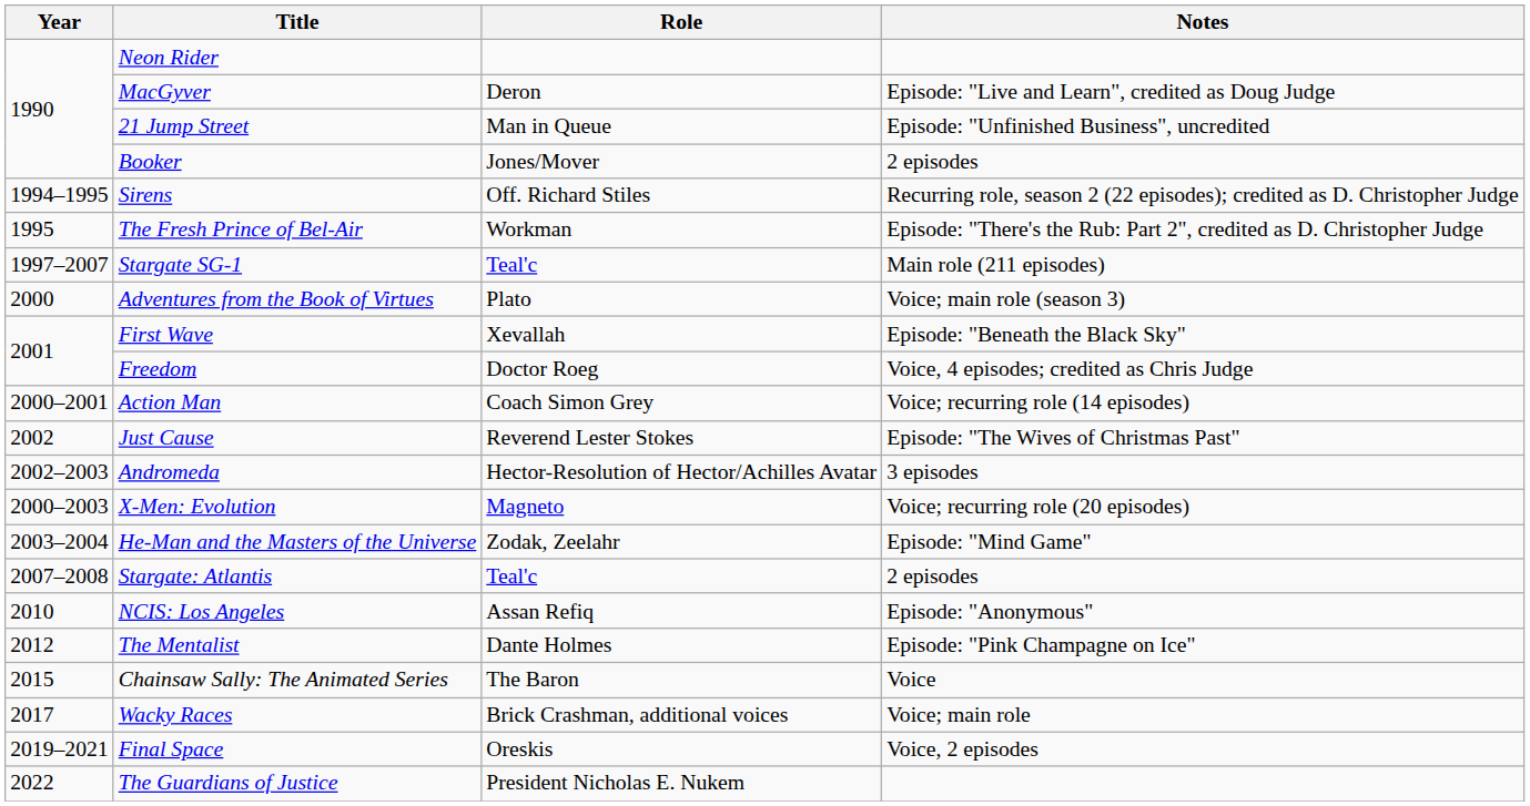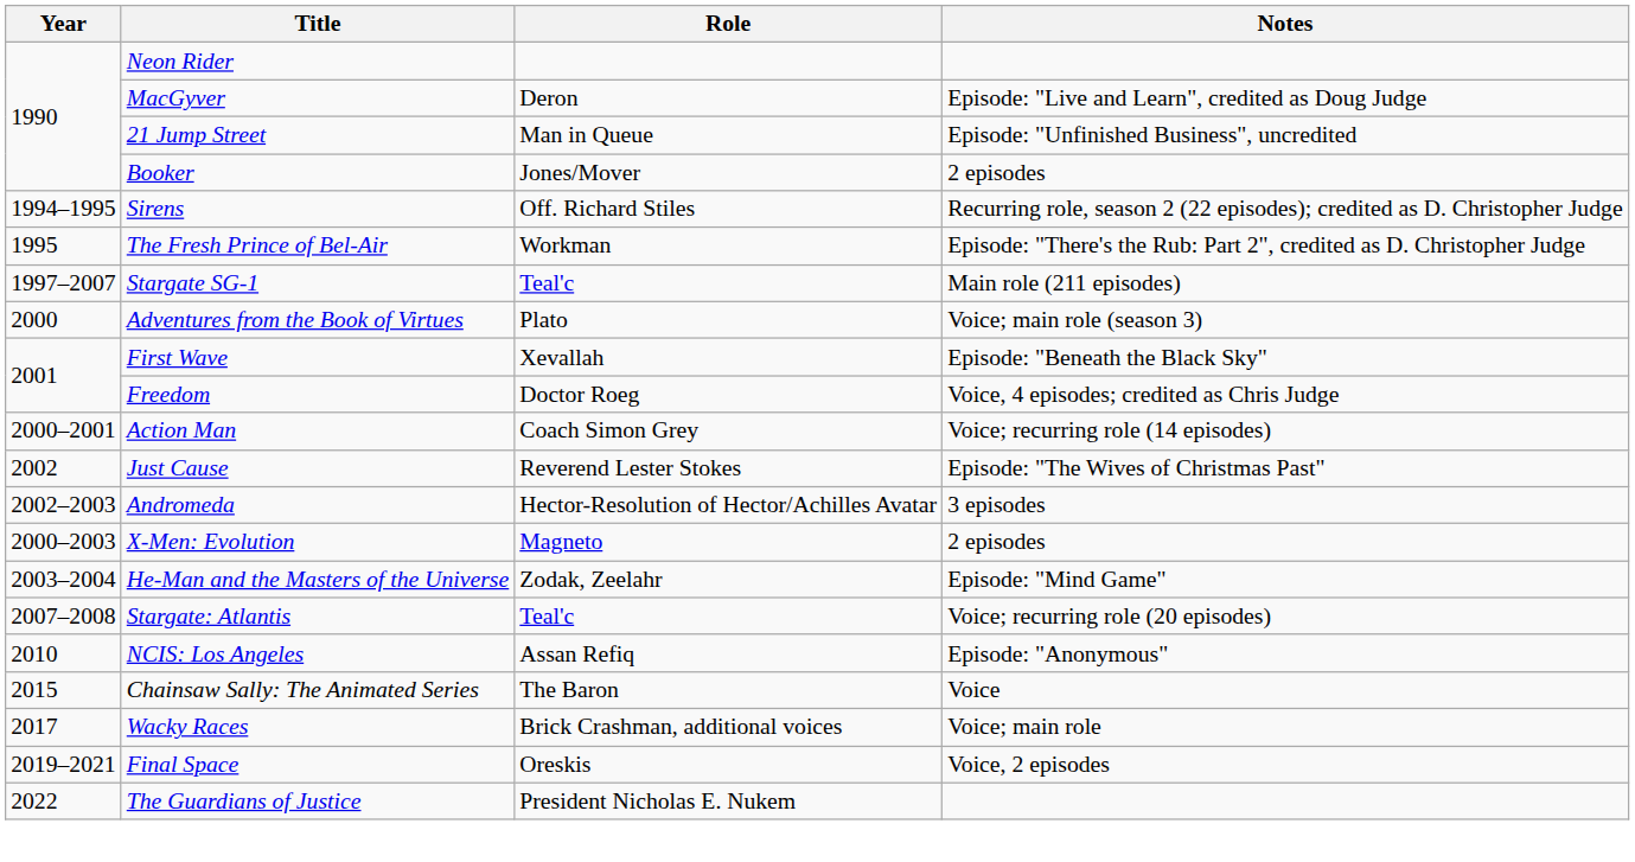 <table class="wikitable sortable">
 <tr>
 <th>Year</th>
 <th>Title</th>
 <th>Role</th>
 <th>Notes</th>
 </tr>
 <tr>
 <td rowspan="4">1990</td>
 <td><em><a href='#'>Neon Rider</a></em></td>
 <td></td>
 <td></td>
 </tr>
 <tr>
 <td><em><a href='#'>MacGyver</a></em></td>
 <td>Deron</td>
 <td>Episode: "Live and Learn", credited as Doug Judge</td>
 </tr>
 <tr>
 <td><em><a href='#'>21 Jump Street</a></em></td>
 <td>Man in Queue</td>
 <td>Episode: "Unfinished Business", uncredited</td>
 </tr>
 <tr>
 <td><em><a href='#'>Booker</a></em></td>
 <td>Jones/Mover</td>
 <td>2 episodes</td>
 </tr>
 <tr>
 <td>1994–1995</td>
 <td><em><a href='#'>Sirens</a></em></td>
 <td>Off. Richard Stiles</td>
 <td>Recurring role, season 2 (22 episodes); credited as D. Christopher Judge</td>
 </tr>
 <tr>
 <td>1995</td>
 <td data-sort-value="Fresh Prince of Bel-Air, The"><em><a href='#'>The Fresh Prince of Bel-Air</a></em></td>
 <td>Workman</td>
 <td>Episode: "There's the Rub: Part 2", credited as D. Christopher Judge</td>
 </tr>
 <tr>
 <td>1997–2007</td>
 <td><em><a href='#'>Stargate SG-1</a></em></td>
 <td><a href='#'>Teal'c</a></td>
 <td>Main role (211 episodes)</td>
 </tr>
 <tr>
 <td>2000</td>
 <td><em><a href='#'>Adventures from the Book of Virtues</a></em></td>
 <td>Plato</td>
 <td>Voice; main role (season 3)</td>
 </tr>
 <tr>
 <td rowspan="2">2001</td>
 <td><em><a href='#'>First Wave</a></em></td>
 <td>Xevallah</td>
 <td>Episode: "Beneath the Black Sky"</td>
 </tr>
 <tr>
 <td><em><a href='#'>Freedom</a></em></td>
 <td>Doctor Roeg</td>
 <td>Voice, 4 episodes; credited as Chris Judge</td>
 </tr>
 <tr>
 <td>2000–2001</td>
 <td><em><a href='#'>Action Man</a></em></td>
 <td>Coach Simon Grey</td>
 <td>Voice; recurring role (14 episodes)</td>
 </tr>
 <tr>
 <td>2002</td>
 <td><em><a href='#'>Just Cause</a></em></td>
 <td>Reverend Lester Stokes</td>
 <td>Episode: "The Wives of Christmas Past"</td>
 </tr>
 <tr>
 <td>2002–2003</td>
 <td><em><a href='#'>Andromeda</a></em></td>
 <td>Hector-Resolution of Hector/Achilles Avatar</td>
 <td>3 episodes</td>
 </tr>
 <tr>
 <td>2000–2003</td>
 <td><em><a href='#'>X-Men: Evolution</a></em></td>
 <td><a href='#'>Magneto</a></td>
-<td>Voice; recurring role (20 episodes)</td>
+<td>2 episodes</td>
 </tr>
 <tr>
 <td>2003–2004</td>
 <td><em><a href='#'>He-Man and the Masters of the Universe</a></em></td>
 <td>Zodak, Zeelahr</td>
 <td>Episode: "Mind Game"</td>
 </tr>
 <tr>
 <td>2007–2008</td>
 <td><em><a href='#'>Stargate: Atlantis</a></em></td>
 <td><a href='#'>Teal'c</a></td>
-<td>2 episodes</td>
+<td>Voice; recurring role (20 episodes)</td>
 </tr>
 <tr>
 <td>2010</td>
 <td><em><a href='#'>NCIS: Los Angeles</a></em></td>
 <td>Assan Refiq</td>
 <td>Episode: "Anonymous"</td>
-</tr>
-<tr>
-<td>2012</td>
-<td data-sort-value="Mentalist, The"><em><a href='#'>The Mentalist</a></em></td>
-<td>Dante Holmes</td>
-<td>Episode: "Pink Champagne on Ice"</td>
 </tr>
 <tr>
 <td>2015</td>
 <td><em>Chainsaw Sally: The Animated Series</em></td>
 <td>The Baron</td>
 <td>Voice</td>
 </tr>
 <tr>
 <td>2017</td>
 <td><em><a href='#'>Wacky Races</a></em></td>
 <td>Brick Crashman, additional voices</td>
 <td>Voice; main role</td>
 </tr>
 <tr>
 <td>2019–2021</td>
 <td><em><a href='#'>Final Space</a></em></td>
 <td>Oreskis</td>
 <td>Voice, 2 episodes</td>
 </tr>
 <tr>
 <td>2022</td>
 <td data-sort-value="Guardians of Justice, The"><em><a href='#'>The Guardians of Justice</a></em></td>
 <td>President Nicholas E. Nukem</td>
 <td></td>
 </tr>
 </table>
